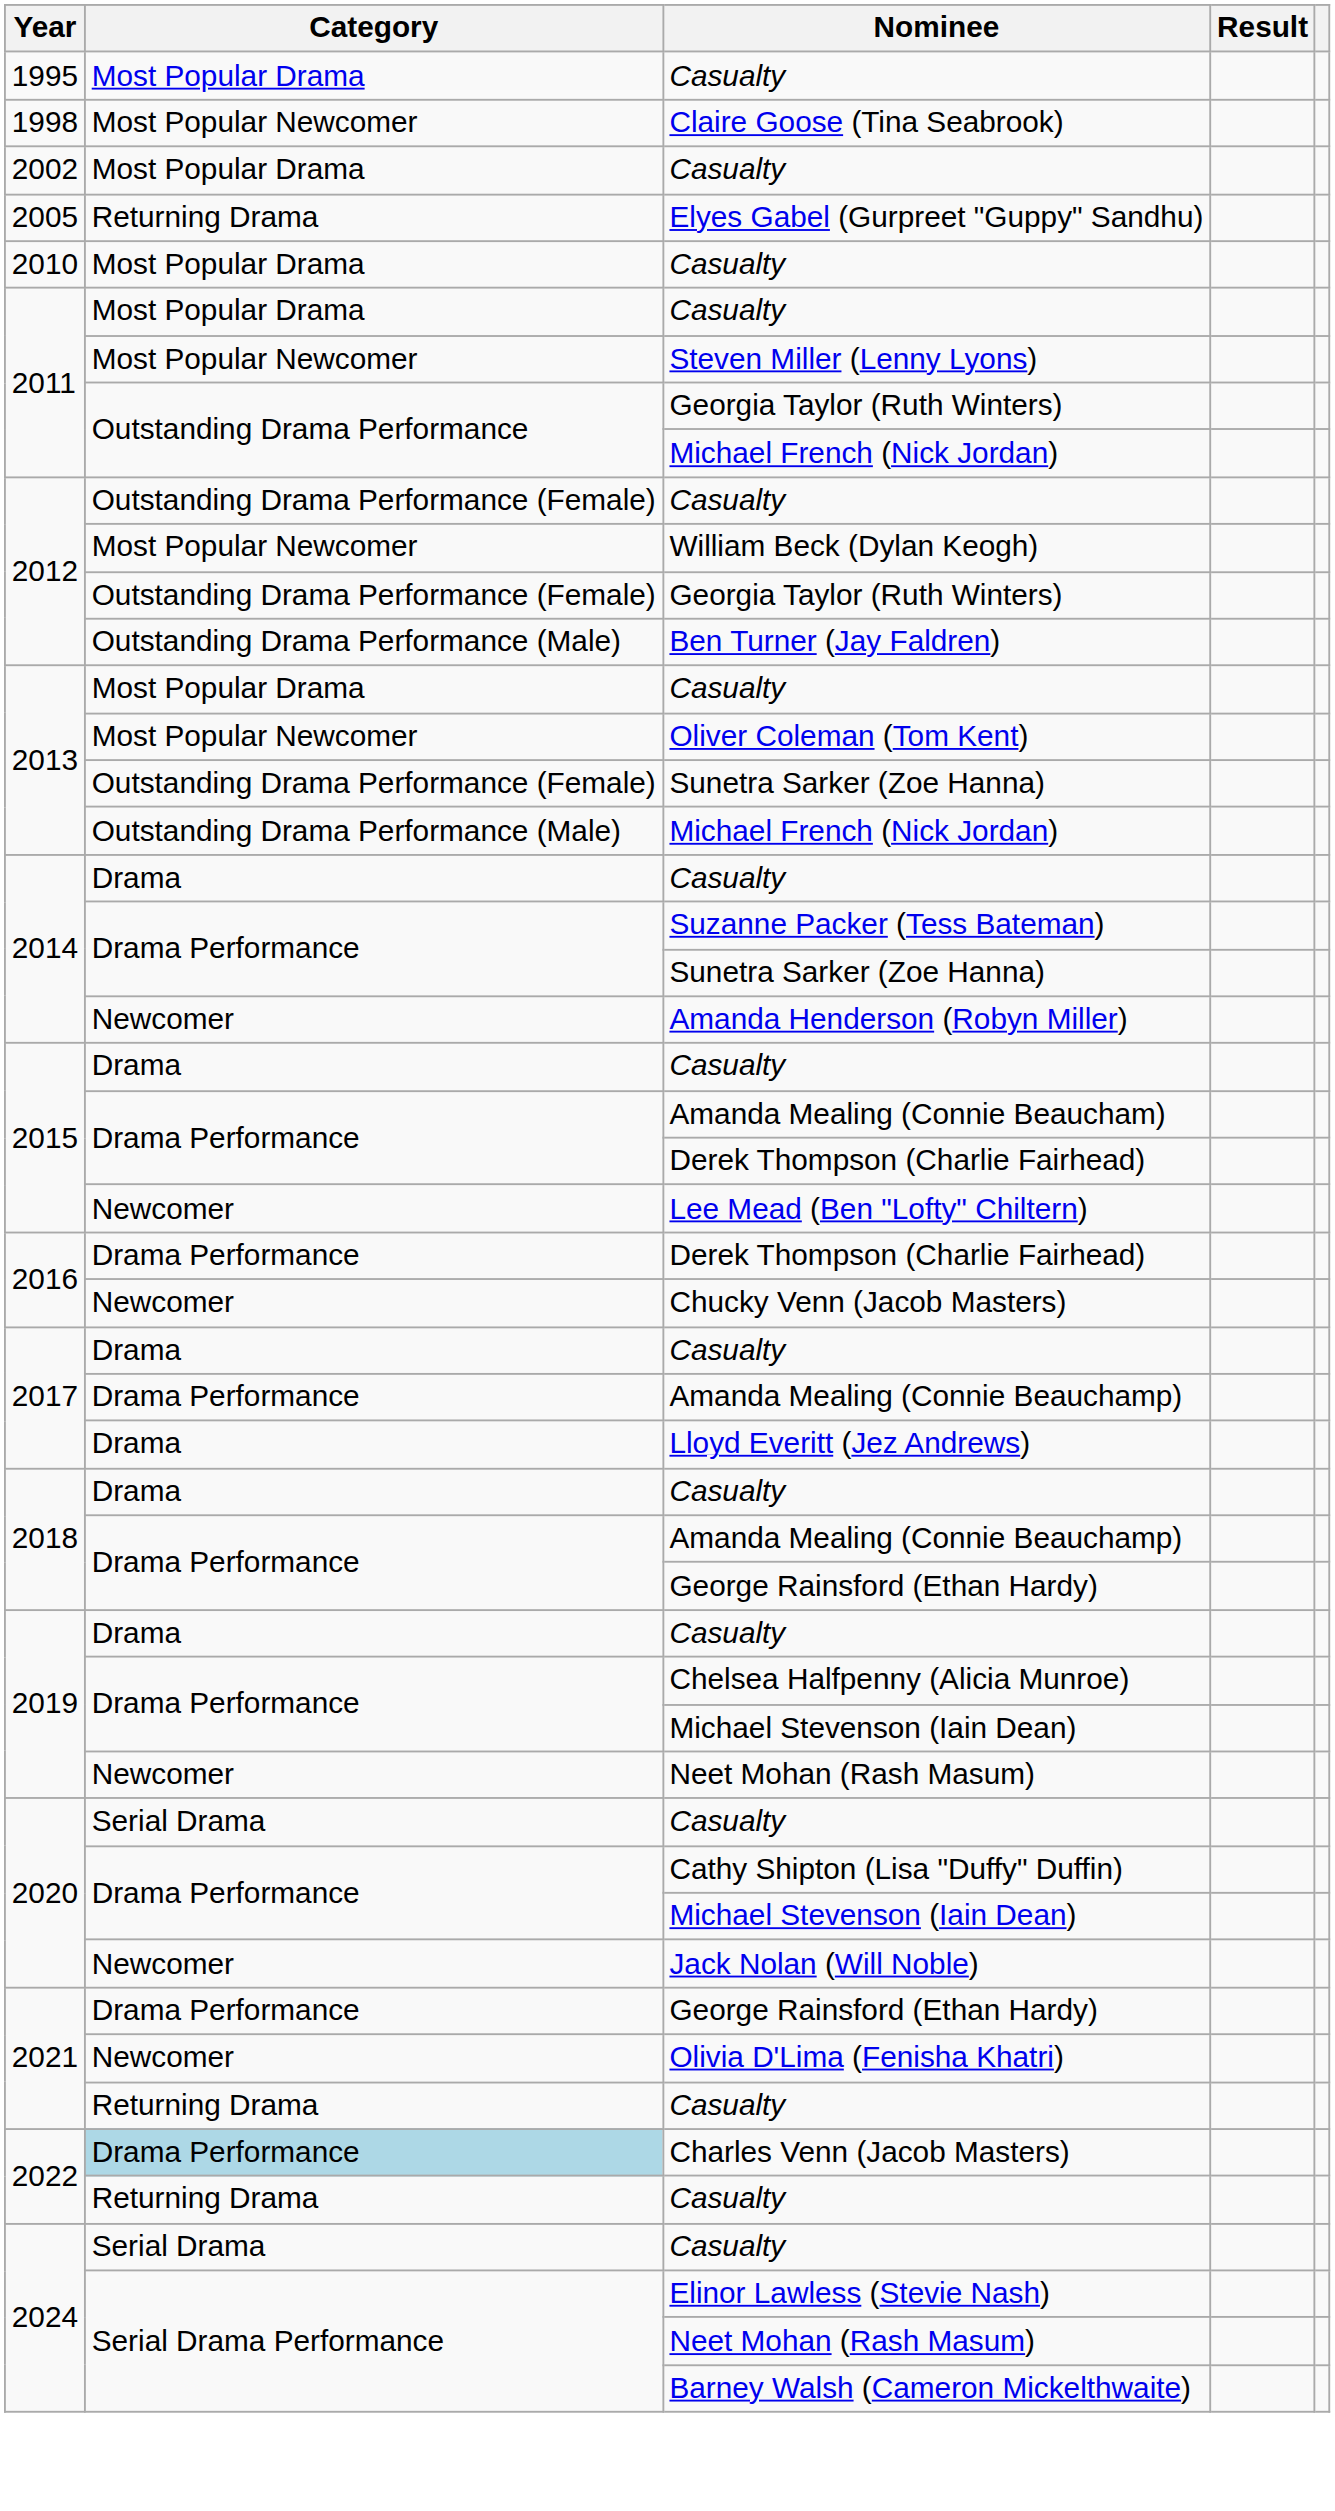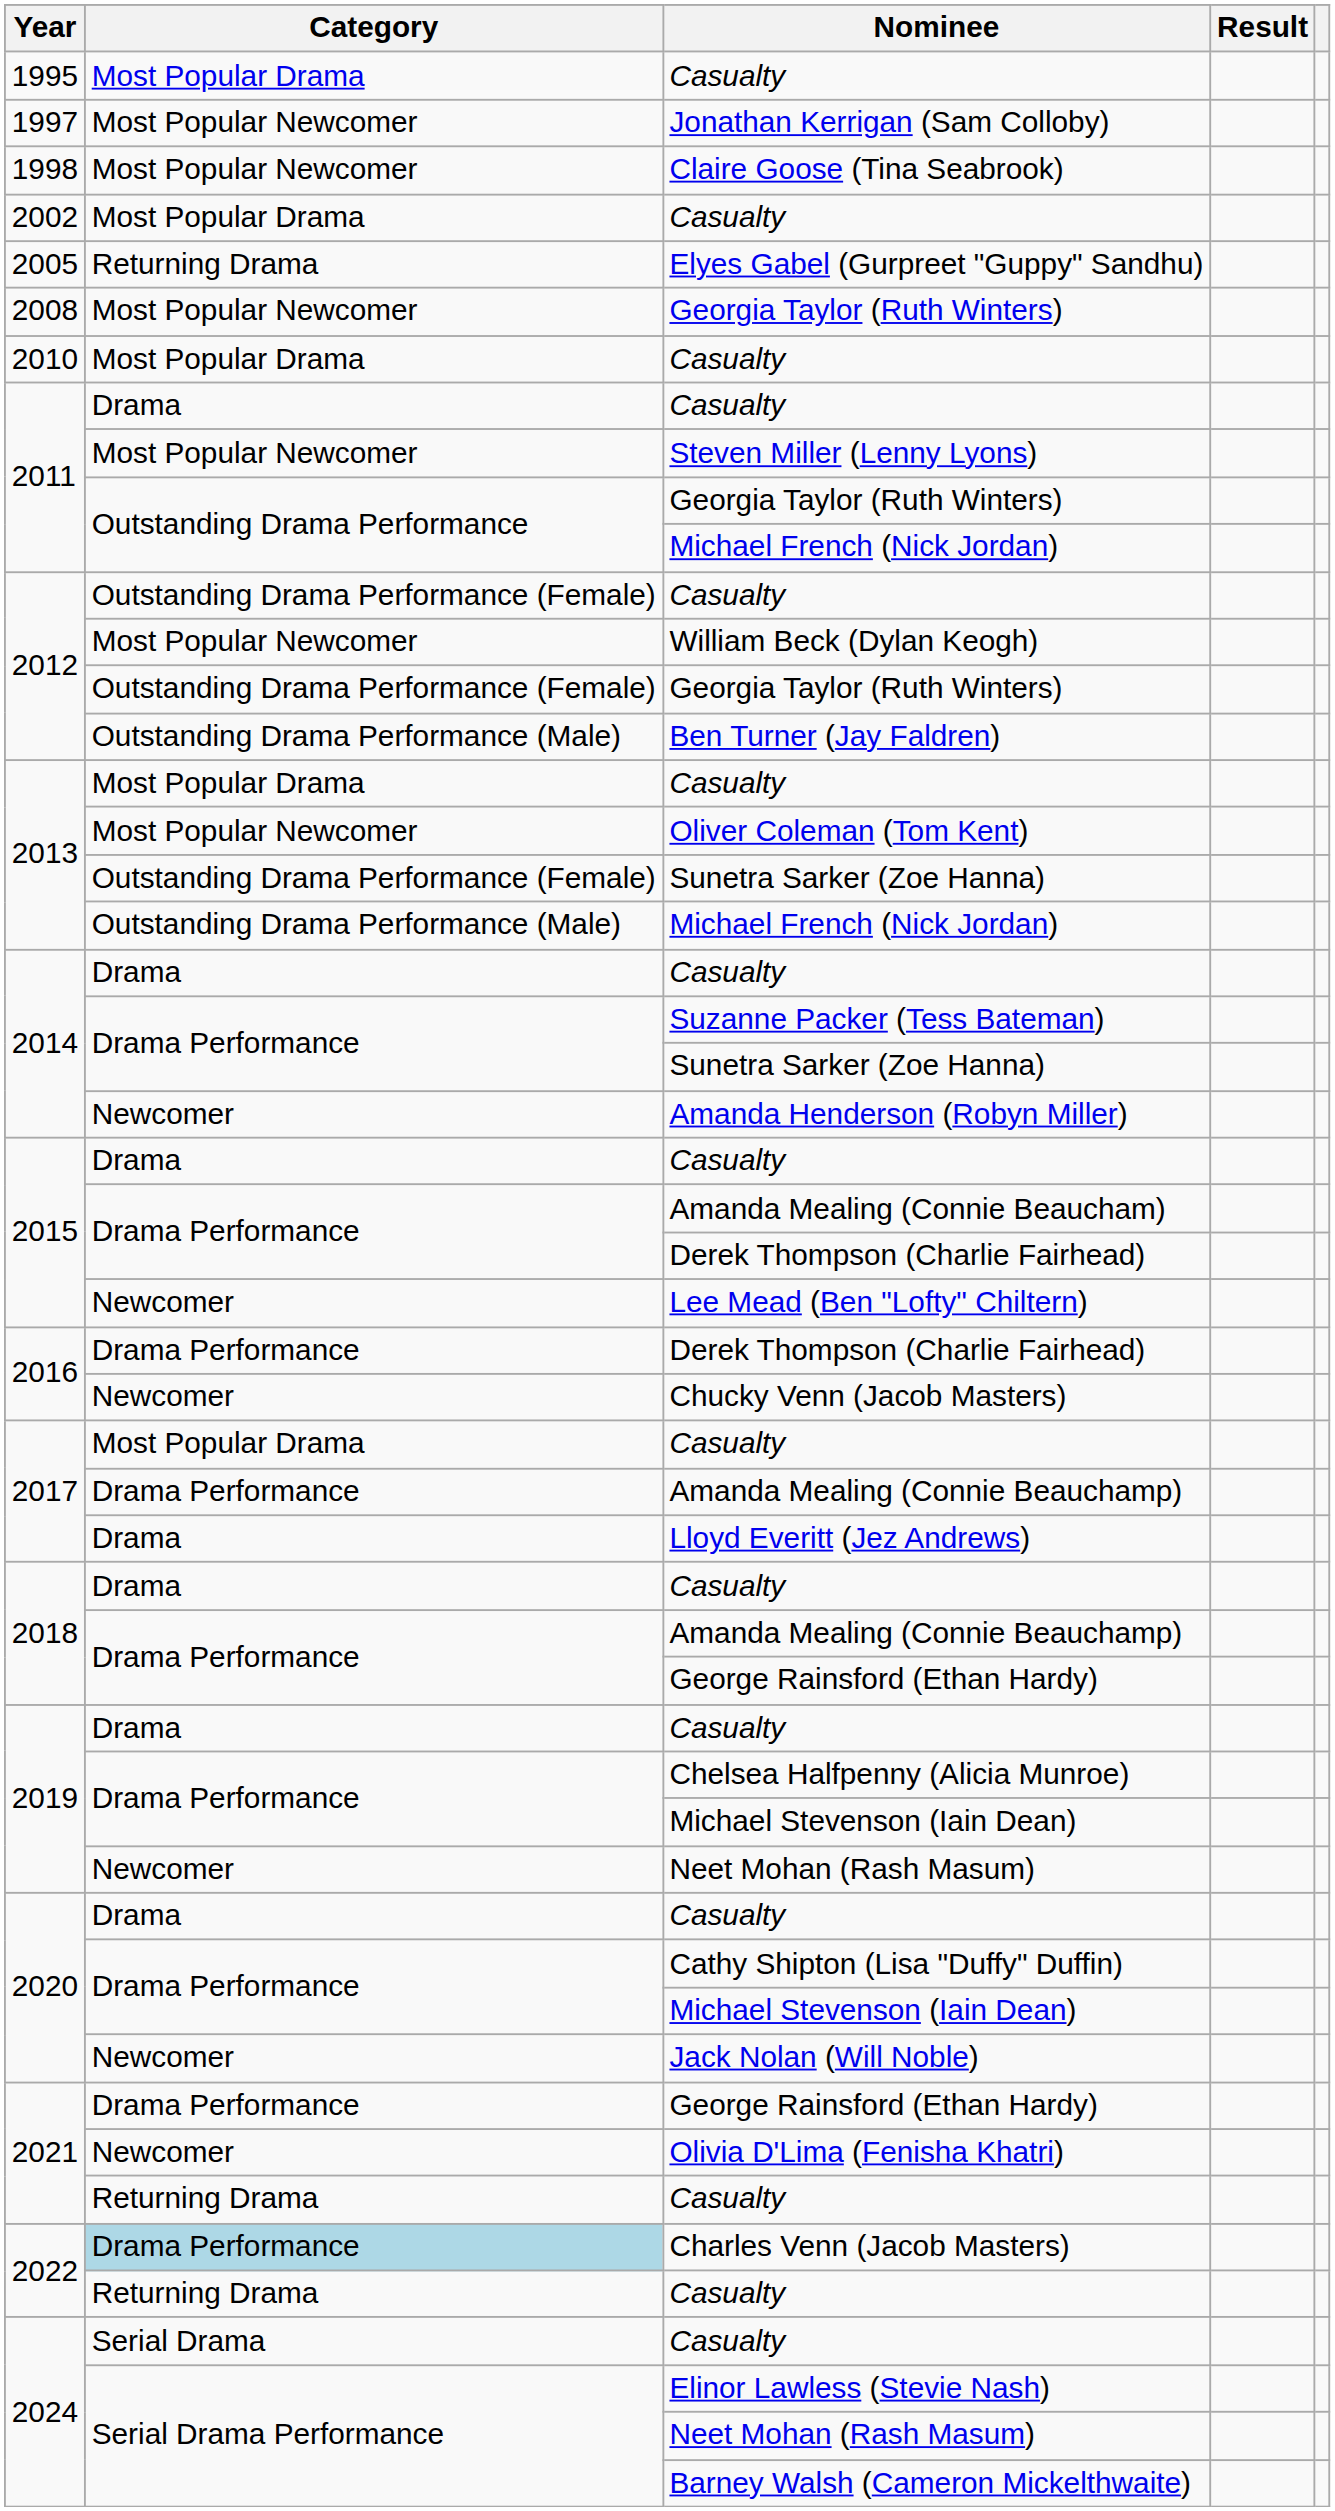 <table class="wikitable">
 <tr>
 <th>Year</th>
 <th>Category</th>
 <th>Nominee</th>
 <th>Result</th>
 <th></th>
 </tr>
 <tr>
 <td>1995</td>
 <td><a href='#'>Most Popular Drama</a></td>
 <td><em>Casualty</em></td>
+<td></td>
+<td align="center"></td>
+</tr>
+<tr>
+<td>1997</td>
+<td>Most Popular Newcomer</td>
+<td><a href='#'>Jonathan Kerrigan</a> (Sam Colloby)</td>
 <td></td>
 <td align="center"></td>
 </tr>
 <tr>
 <td>1998</td>
 <td>Most Popular Newcomer</td>
 <td><a href='#'>Claire Goose</a> (Tina Seabrook)</td>
 <td></td>
 <td align="center"></td>
 </tr>
 <tr>
 <td>2002</td>
 <td>Most Popular Drama</td>
 <td><em>Casualty</em></td>
 <td></td>
 <td align="center"></td>
 </tr>
 <tr>
 <td>2005</td>
 <td>Returning Drama</td>
 <td><a href='#'>Elyes Gabel</a> (Gurpreet "Guppy" Sandhu)</td>
 <td></td>
 <td align="center"></td>
 </tr>
 <tr>
+<td>2008</td>
+<td>Most Popular Newcomer</td>
+<td><a href='#'>Georgia Taylor</a> (<a href='#'>Ruth Winters</a>)</td>
+<td></td>
+<td align="center"></td>
+</tr>
+<tr>
 <td>2010</td>
 <td>Most Popular Drama</td>
 <td><em>Casualty</em></td>
 <td></td>
 <td align="center"></td>
 </tr>
 <tr>
 <td rowspan="4">2011</td>
-<td>Most Popular Drama</td>
+<td>Drama</td>
 <td><em>Casualty</em></td>
 <td></td>
 <td align="center"></td>
 </tr>
 <tr>
 <td>Most Popular Newcomer</td>
 <td><a href='#'>Steven Miller</a> (<a href='#'>Lenny Lyons</a>)</td>
 <td></td>
 <td align="center"></td>
 </tr>
 <tr>
 <td rowspan="2">Outstanding Drama Performance</td>
 <td>Georgia Taylor (Ruth Winters)</td>
 <td></td>
 <td align="center"></td>
 </tr>
 <tr>
 <td><a href='#'>Michael French</a> (<a href='#'>Nick Jordan</a>)</td>
 <td></td>
 <td align="center"></td>
 </tr>
 <tr>
 <td rowspan="4">2012</td>
 <td>Outstanding Drama Performance (Female)</td>
 <td><em>Casualty</em></td>
 <td></td>
 <td align="center"></td>
 </tr>
 <tr>
 <td>Most Popular Newcomer</td>
 <td>William Beck (Dylan Keogh)</td>
 <td></td>
 <td align="center"></td>
 </tr>
 <tr>
 <td>Outstanding Drama Performance (Female)</td>
 <td>Georgia Taylor (Ruth Winters)</td>
 <td></td>
 <td align="center"></td>
 </tr>
 <tr>
 <td>Outstanding Drama Performance (Male)</td>
 <td><a href='#'>Ben Turner</a> (<a href='#'>Jay Faldren</a>)</td>
 <td></td>
 <td align="center"></td>
 </tr>
 <tr>
 <td rowspan="4">2013</td>
 <td>Most Popular Drama</td>
 <td><em>Casualty</em></td>
 <td></td>
 <td align="center"></td>
 </tr>
 <tr>
 <td>Most Popular Newcomer</td>
 <td><a href='#'>Oliver Coleman</a> (<a href='#'>Tom Kent</a>)</td>
 <td></td>
 <td align="center"></td>
 </tr>
 <tr>
 <td>Outstanding Drama Performance (Female)</td>
 <td>Sunetra Sarker (Zoe Hanna)</td>
 <td></td>
 <td align="center"></td>
 </tr>
 <tr>
 <td>Outstanding Drama Performance (Male)</td>
 <td><a href='#'>Michael French</a> (<a href='#'>Nick Jordan</a>)</td>
 <td></td>
 <td align="center"></td>
 </tr>
 <tr>
 <td rowspan="4">2014</td>
 <td>Drama</td>
 <td><em>Casualty</em></td>
 <td></td>
 <td align="center"></td>
 </tr>
 <tr>
 <td rowspan="2">Drama Performance</td>
 <td><a href='#'>Suzanne Packer</a> (<a href='#'>Tess Bateman</a>)</td>
 <td></td>
 <td align="center"></td>
 </tr>
 <tr>
 <td>Sunetra Sarker (Zoe Hanna)</td>
 <td></td>
 <td align="center"></td>
 </tr>
 <tr>
 <td>Newcomer</td>
 <td><a href='#'>Amanda Henderson</a> (<a href='#'>Robyn Miller</a>)</td>
 <td></td>
 <td align="center"></td>
 </tr>
 <tr>
 <td rowspan="4">2015</td>
 <td>Drama</td>
 <td><em>Casualty</em></td>
 <td></td>
 <td align="center"></td>
 </tr>
 <tr>
 <td rowspan="2">Drama Performance</td>
 <td>Amanda Mealing (Connie Beaucham)</td>
 <td></td>
 <td align="center"></td>
 </tr>
 <tr>
 <td>Derek Thompson (Charlie Fairhead)</td>
 <td></td>
 <td align="center"></td>
 </tr>
 <tr>
 <td>Newcomer</td>
 <td><a href='#'>Lee Mead</a> (<a href='#'>Ben "Lofty" Chiltern</a>)</td>
 <td></td>
 <td align="center"></td>
 </tr>
 <tr>
 <td rowspan="2">2016</td>
 <td>Drama Performance</td>
 <td>Derek Thompson (Charlie Fairhead)</td>
 <td></td>
 <td align="center"></td>
 </tr>
 <tr>
 <td>Newcomer</td>
 <td>Chucky Venn (Jacob Masters)</td>
 <td></td>
 <td align="center"></td>
 </tr>
 <tr>
 <td rowspan="3">2017</td>
-<td>Drama</td>
+<td>Most Popular Drama</td>
 <td><em>Casualty</em></td>
 <td></td>
 <td align="center"></td>
 </tr>
 <tr>
 <td>Drama Performance</td>
 <td>Amanda Mealing (Connie Beauchamp)</td>
 <td></td>
 <td align="center"></td>
 </tr>
 <tr>
 <td>Drama</td>
 <td><a href='#'>Lloyd Everitt</a> (<a href='#'>Jez Andrews</a>)</td>
 <td></td>
 <td align="center"></td>
 </tr>
 <tr>
 <td rowspan="3">2018</td>
 <td>Drama</td>
 <td><em>Casualty</em></td>
 <td></td>
 <td align="center"></td>
 </tr>
 <tr>
 <td rowspan="2">Drama Performance</td>
 <td>Amanda Mealing (Connie Beauchamp)</td>
 <td></td>
 <td align="center"></td>
 </tr>
 <tr>
 <td>George Rainsford (Ethan Hardy)</td>
 <td></td>
 <td align="center"></td>
 </tr>
 <tr>
 <td rowspan="4">2019</td>
 <td>Drama</td>
 <td><em>Casualty</em></td>
 <td></td>
 <td align="center"></td>
 </tr>
 <tr>
 <td rowspan="2">Drama Performance</td>
 <td>Chelsea Halfpenny (Alicia Munroe)</td>
 <td></td>
 <td align="center"></td>
 </tr>
 <tr>
 <td>Michael Stevenson (Iain Dean)</td>
 <td></td>
 <td align="center"></td>
 </tr>
 <tr>
 <td>Newcomer</td>
 <td>Neet Mohan (Rash Masum)</td>
 <td></td>
 <td align="center"></td>
 </tr>
 <tr>
 <td rowspan="4">2020</td>
-<td>Serial Drama</td>
+<td>Drama</td>
 <td><em>Casualty</em></td>
 <td></td>
 <td align="center"></td>
 </tr>
 <tr>
 <td rowspan="2">Drama Performance</td>
 <td>Cathy Shipton (Lisa "Duffy" Duffin)</td>
 <td></td>
 <td align="center"></td>
 </tr>
 <tr>
 <td><a href='#'>Michael Stevenson</a> (<a href='#'>Iain Dean</a>)</td>
 <td></td>
 <td align="center"></td>
 </tr>
 <tr>
 <td>Newcomer</td>
 <td><a href='#'>Jack Nolan</a> (<a href='#'>Will Noble</a>)</td>
 <td></td>
 <td align="center"></td>
 </tr>
 <tr>
 <td rowspan="3">2021</td>
 <td>Drama Performance</td>
 <td>George Rainsford (Ethan Hardy)</td>
 <td></td>
 <td align="center"></td>
 </tr>
 <tr>
 <td>Newcomer</td>
 <td><a href='#'>Olivia D'Lima</a> (<a href='#'>Fenisha Khatri</a>)</td>
 <td></td>
 <td align="center"></td>
 </tr>
 <tr>
 <td>Returning Drama</td>
 <td><em>Casualty</em></td>
 <td></td>
 <td align="center"></td>
 </tr>
 <tr>
 <td rowspan="2">2022</td>
 <td style="background: lightblue;">Drama Performance</td>
 <td>Charles Venn (Jacob Masters)</td>
 <td></td>
 <td align="center"></td>
 </tr>
 <tr>
 <td>Returning Drama</td>
 <td><em>Casualty</em></td>
 <td></td>
 <td align="center"></td>
 </tr>
 <tr>
 <td rowspan="4">2024</td>
 <td>Serial Drama</td>
 <td><em>Casualty</em></td>
 <td></td>
 <td align="center"></td>
 </tr>
 <tr>
 <td rowspan="3">Serial Drama Performance</td>
 <td><a href='#'>Elinor Lawless</a> (<a href='#'>Stevie Nash</a>)</td>
 <td></td>
 <td align="center"></td>
 </tr>
 <tr>
 <td><a href='#'>Neet Mohan</a> (<a href='#'>Rash Masum</a>)</td>
 <td></td>
 <td align="center"></td>
 </tr>
 <tr>
 <td><a href='#'>Barney Walsh</a> (<a href='#'>Cameron Mickelthwaite</a>)</td>
 <td></td>
 <td align="center"></td>
 </tr>
 </table>
